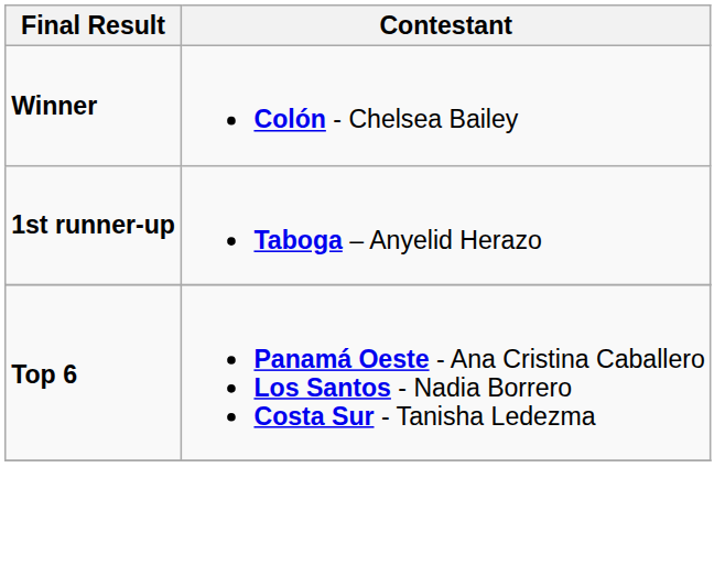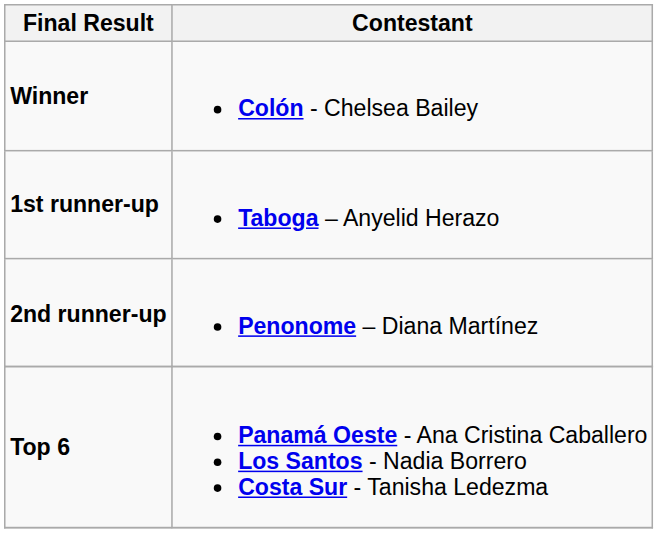 <table class="wikitable sortable" style="font-size:95%;">
 <tr>
 <th>Final Result</th>
 <th>Contestant</th>
 </tr>
 <tr>
 <td><strong>Winner</strong></td>
 <td><br><ul><li><strong> <a href='#'>Colón</a></strong> - Chelsea Bailey</li></ul></td>
 </tr>
 <tr>
 <td><strong>1st runner-up</strong></td>
 <td><br><ul><li><strong> <a href='#'>Taboga</a></strong> – Anyelid Herazo</li></ul></td>
 </tr>
 <tr>
+<td><strong>2nd runner-up</strong></td>
+<td><br><ul><li><strong> <a href='#'>Penonome</a></strong> – Diana Martínez</li></ul></td>
+</tr>
+<tr>
 </tr>
 <tr>
 <td><strong>Top 6</strong></td>
 <td><br><ul><li><strong> <a href='#'>Panamá Oeste</a></strong> - Ana Cristina Caballero</li><li><strong> <a href='#'>Los Santos</a></strong> - Nadia Borrero</li><li><strong> <a href='#'>Costa Sur</a></strong> - Tanisha Ledezma</li></ul></td>
 </tr>
 <tr>
 </tr>
 </table>
